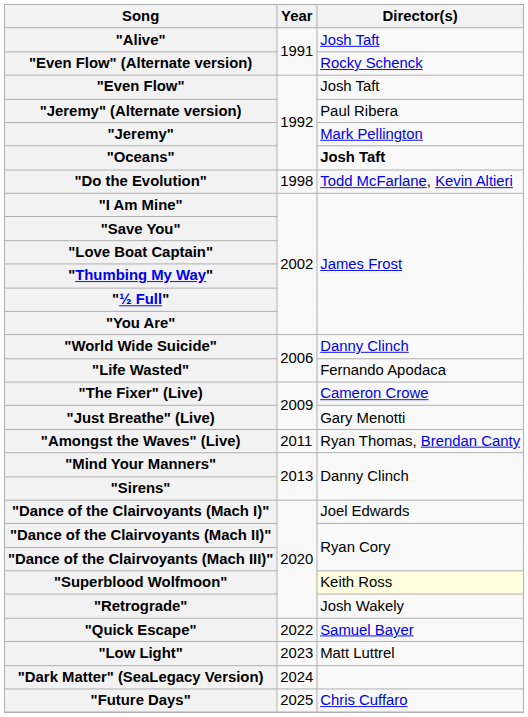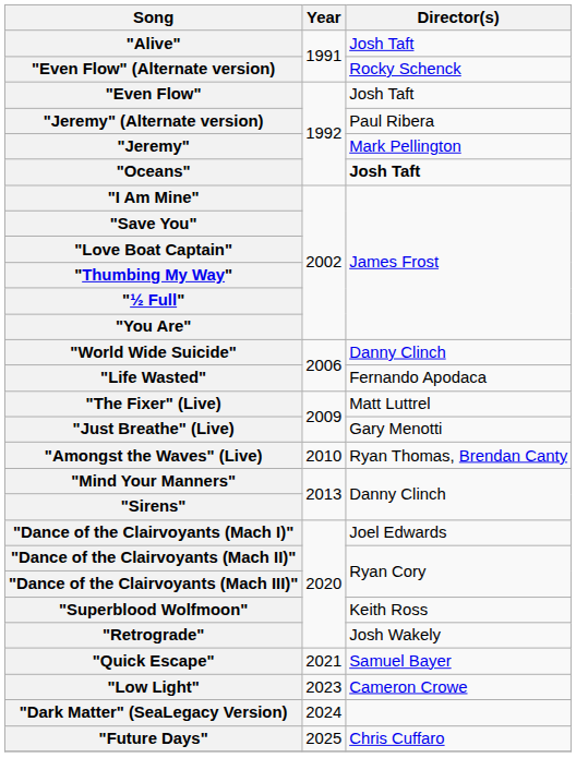 <table class="wikitable plainrowheaders">
 <tr>
 <th scope="col">Song</th>
 <th scope="col">Year</th>
 <th scope="col">Director(s)</th>
 </tr>
 <tr>
 <th scope="row">"Alive"</th>
 <td rowspan="2">1991</td>
 <td><a href='#'>Josh Taft</a></td>
 </tr>
 <tr>
 <th scope="row">"Even Flow" (Alternate version)</th>
 <td><a href='#'>Rocky Schenck</a></td>
 </tr>
 <tr>
 <th scope="row">"Even Flow"</th>
 <td rowspan="4">1992</td>
 <td>Josh Taft</td>
 </tr>
 <tr>
 <th scope="row">"Jeremy" (Alternate version)</th>
 <td>Paul Ribera</td>
 </tr>
 <tr>
 <th scope="row">"Jeremy"</th>
 <td><a href='#'>Mark Pellington</a></td>
 </tr>
 <tr>
 <th scope="row">"Oceans"</th>
 <td><strong>Josh Taft</strong></td>
 </tr>
 <tr>
-<th scope="row">"Do the Evolution"</th>
-<td>1998</td>
-<td><a href='#'>Todd McFarlane</a>, <a href='#'>Kevin Altieri</a></td>
-</tr>
-<tr>
 <th scope="row">"I Am Mine"</th>
 <td rowspan="6">2002</td>
 <td rowspan="6"><a href='#'>James Frost</a></td>
 </tr>
 <tr>
 <th scope="row">"Save You"</th>
 </tr>
 <tr>
 <th scope="row">"Love Boat Captain"</th>
 </tr>
 <tr>
 <th scope="row">"<a href='#'>Thumbing My Way</a>"</th>
 </tr>
 <tr>
 <th scope="row">"<a href='#'>½ Full</a>"</th>
 </tr>
 <tr>
 <th scope="row">"You Are"</th>
 </tr>
 <tr>
 <th scope="row">"World Wide Suicide"</th>
 <td rowspan="2">2006</td>
 <td><a href='#'>Danny Clinch</a></td>
 </tr>
 <tr>
 <th scope="row">"Life Wasted"</th>
 <td>Fernando Apodaca</td>
 </tr>
 <tr>
 <th scope="row">"The Fixer" (Live)</th>
 <td rowspan="2">2009</td>
-<td><a href='#'>Cameron Crowe</a></td>
+<td>Matt Luttrel</td>
 </tr>
 <tr>
 <th scope="row">"Just Breathe" (Live)</th>
 <td>Gary Menotti</td>
 </tr>
 <tr>
 <th scope="row">"Amongst the Waves" (Live)</th>
-<td>2011</td>
+<td>2010</td>
 <td>Ryan Thomas, <a href='#'>Brendan Canty</a></td>
 </tr>
 <tr>
 <th scope="row">"Mind Your Manners"</th>
 <td rowspan="2">2013</td>
 <td rowspan="2">Danny Clinch</td>
 </tr>
 <tr>
 <th scope="row">"Sirens"</th>
 </tr>
 <tr>
 <th scope="row">"Dance of the Clairvoyants (Mach I)"</th>
 <td rowspan="5">2020</td>
 <td>Joel Edwards</td>
 </tr>
 <tr>
 <th scope="row">"Dance of the Clairvoyants (Mach II)"</th>
 <td rowspan="2">Ryan Cory</td>
 </tr>
 <tr>
 <th scope="row">"Dance of the Clairvoyants (Mach III)"</th>
 </tr>
 <tr>
 <th scope="row">"Superblood Wolfmoon"</th>
-<td style="background: lightyellow;">Keith Ross</td>
+<td>Keith Ross</td>
 </tr>
 <tr>
 <th scope="row">"Retrograde"</th>
 <td>Josh Wakely</td>
 </tr>
 <tr>
 <th scope="row">"Quick Escape"</th>
-<td>2022</td>
+<td>2021</td>
 <td><a href='#'>Samuel Bayer</a></td>
 </tr>
 <tr>
 <th scope="row">"Low Light"</th>
 <td>2023</td>
-<td>Matt Luttrel</td>
+<td><a href='#'>Cameron Crowe</a></td>
 </tr>
 <tr>
 <th scope="row">"Dark Matter" (SeaLegacy Version)</th>
 <td>2024</td>
 <td></td>
 </tr>
 <tr>
 <th scope="row">"Future Days"</th>
 <td>2025</td>
 <td><a href='#'>Chris Cuffaro</a></td>
 </tr>
 <tr>
 </tr>
 </table>
